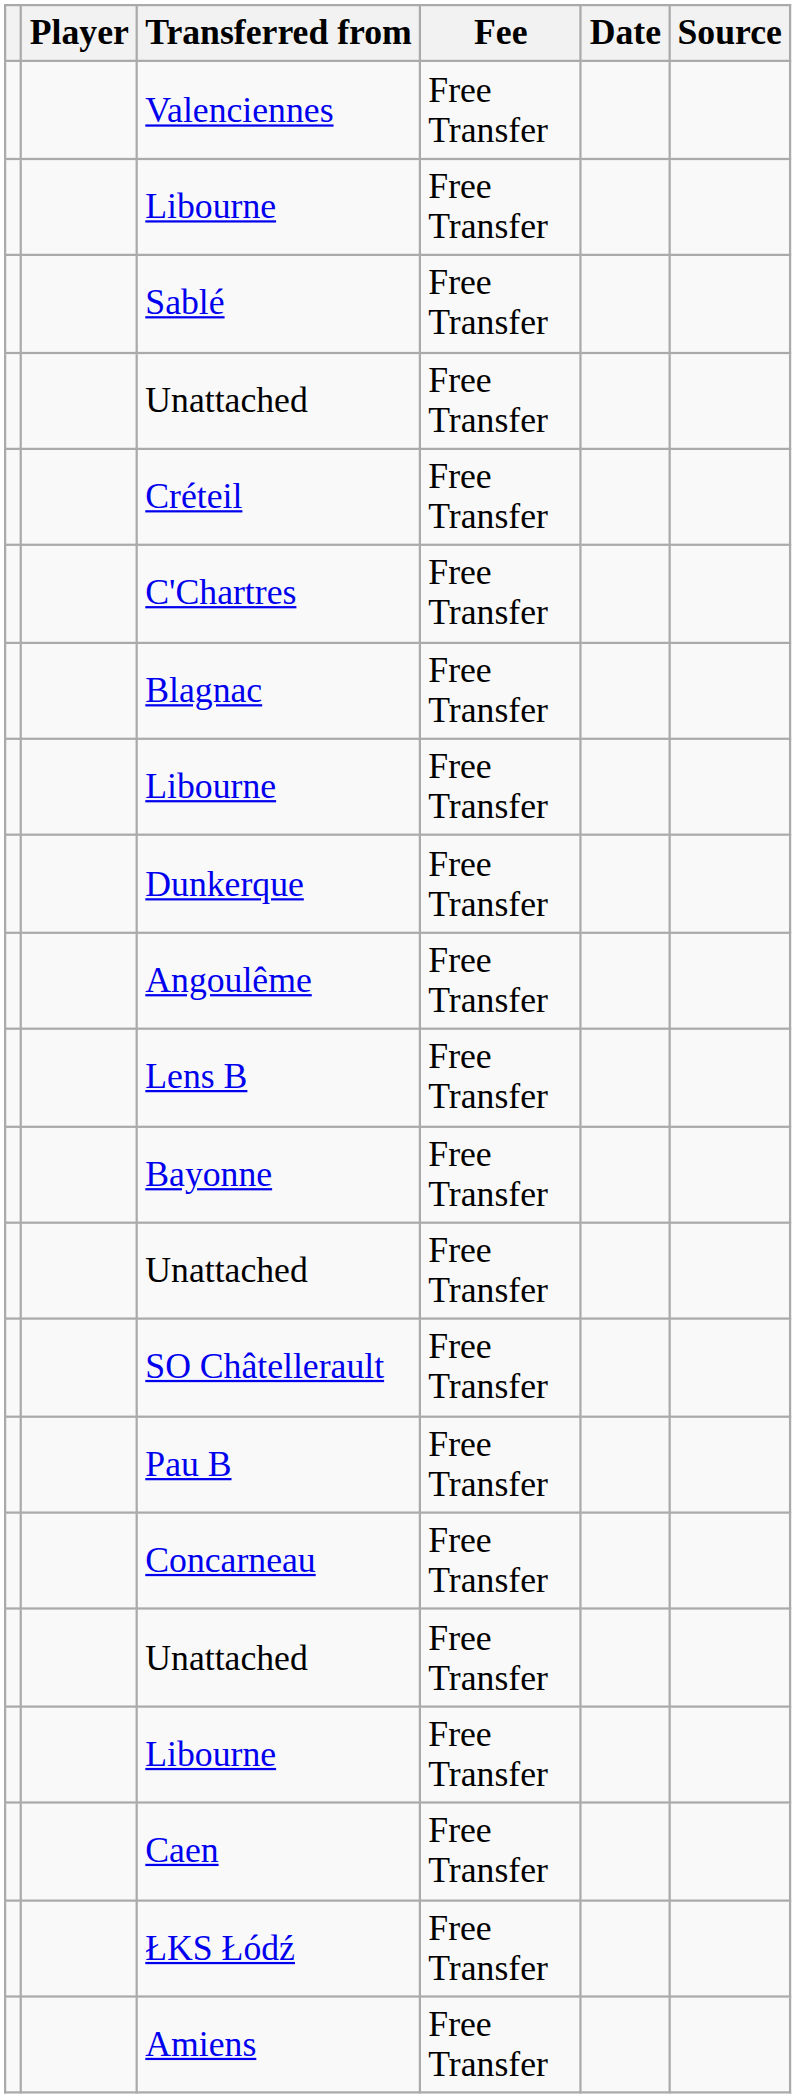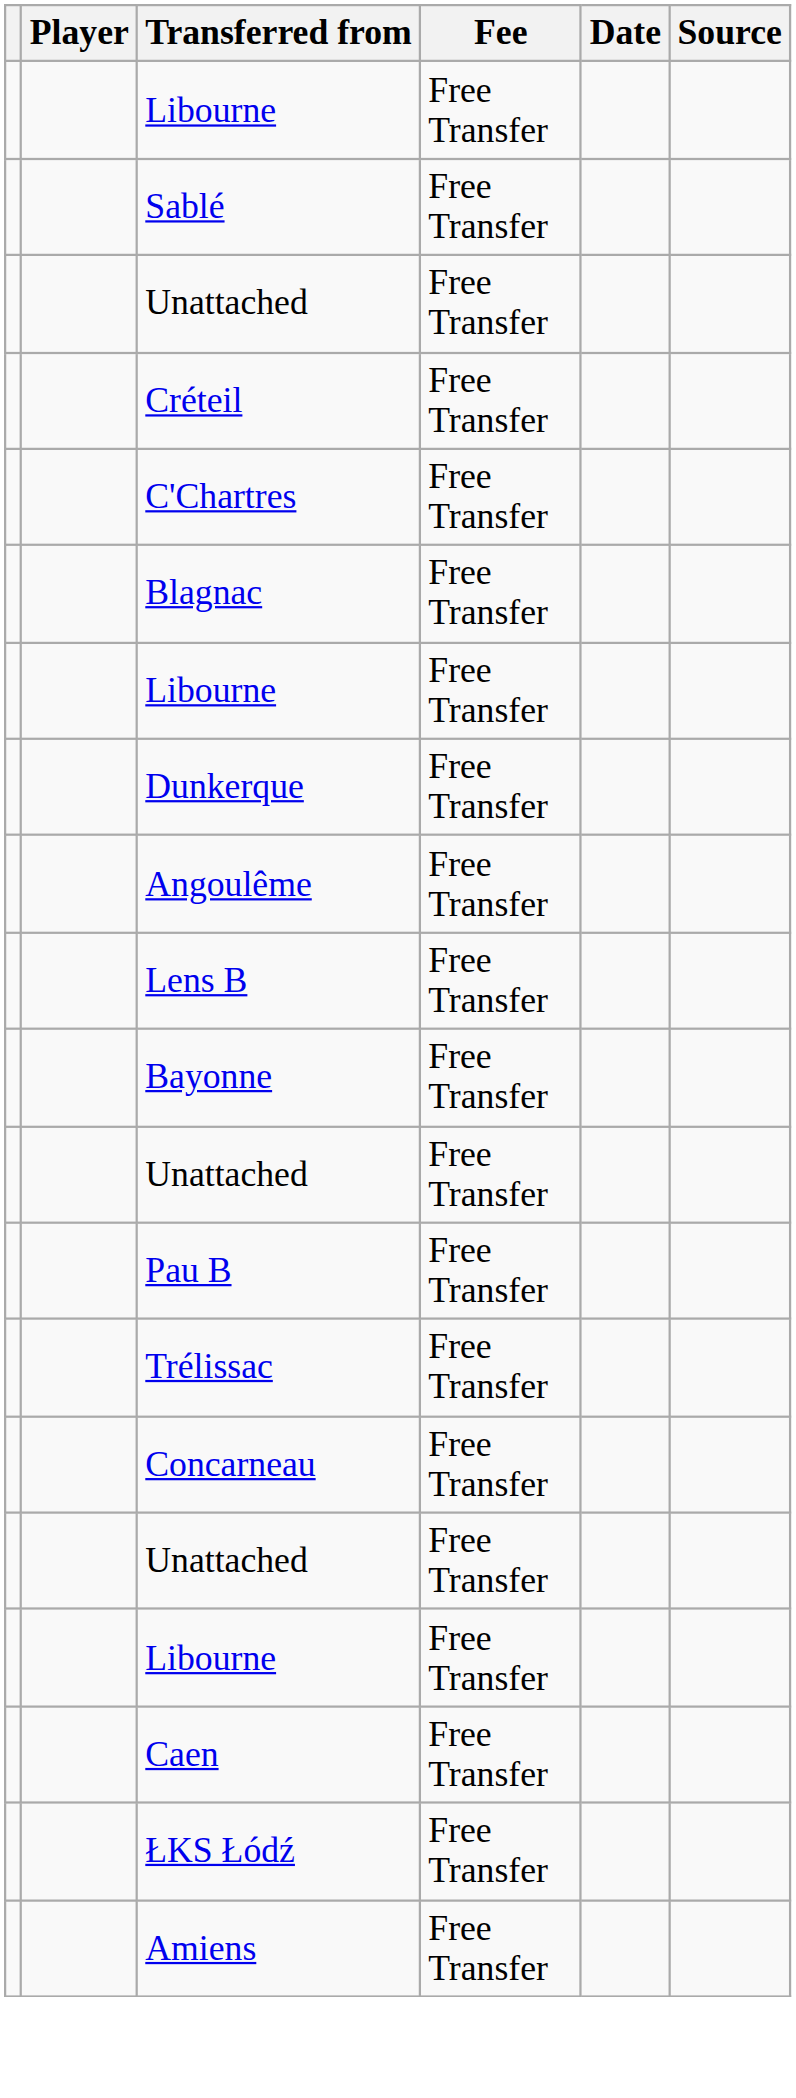 <table class="wikitable plainrowheaders sortable">
 <tr>
 <th></th>
 <th scope="col">Player</th>
 <th>Transferred from</th>
 <th style="width: 65px;">Fee</th>
 <th scope="col">Date</th>
 <th scope="col">Source</th>
-</tr>
-<tr>
-<td align="center"></td>
-<td></td>
-<td> <a href='#'>Valenciennes</a></td>
-<td>Free Transfer</td>
-<td></td>
-<td></td>
 </tr>
 <tr>
 <td align="center"></td>
 <td></td>
 <td> <a href='#'>Libourne</a></td>
 <td>Free Transfer</td>
 <td></td>
 <td></td>
 </tr>
 <tr>
 <td align="center"></td>
 <td></td>
 <td> <a href='#'>Sablé</a></td>
 <td>Free Transfer</td>
 <td></td>
 <td></td>
 </tr>
 <tr>
 <td align="center"></td>
 <td></td>
 <td>Unattached</td>
 <td>Free Transfer</td>
 <td></td>
 <td></td>
 </tr>
 <tr>
 <td align="center"></td>
 <td></td>
 <td> <a href='#'>Créteil</a></td>
 <td>Free Transfer</td>
 <td></td>
 <td></td>
 </tr>
 <tr>
 <td align="center"></td>
 <td></td>
 <td> <a href='#'>C'Chartres</a></td>
 <td>Free Transfer</td>
 <td></td>
 <td></td>
 </tr>
 <tr>
 <td align="center"></td>
 <td></td>
 <td> <a href='#'>Blagnac</a></td>
 <td>Free Transfer</td>
 <td></td>
 <td></td>
 </tr>
 <tr>
 <td align="center"></td>
 <td></td>
 <td> <a href='#'>Libourne</a></td>
 <td>Free Transfer</td>
 <td></td>
 <td></td>
 </tr>
 <tr>
 <td align="center"></td>
 <td></td>
 <td> <a href='#'>Dunkerque</a></td>
 <td>Free Transfer</td>
 <td></td>
 <td></td>
 </tr>
 <tr>
 <td align="center"></td>
 <td></td>
 <td> <a href='#'>Angoulême</a></td>
 <td>Free Transfer</td>
 <td></td>
 <td></td>
 </tr>
 <tr>
 <td align="center"></td>
 <td></td>
 <td> <a href='#'>Lens B</a></td>
 <td>Free Transfer</td>
 <td></td>
 <td></td>
 </tr>
 <tr>
 <td align="center"></td>
 <td></td>
 <td> <a href='#'>Bayonne</a></td>
 <td>Free Transfer</td>
 <td></td>
 <td></td>
 </tr>
 <tr>
 <td align="center"></td>
 <td></td>
 <td>Unattached</td>
 <td>Free Transfer</td>
 <td></td>
 <td></td>
 </tr>
 <tr>
 <td align="center"></td>
 <td></td>
-<td> <a href='#'>SO Châtellerault</a></td>
+<td> <a href='#'>Pau B</a></td>
 <td>Free Transfer</td>
 <td></td>
 <td></td>
 </tr>
 <tr>
 <td align="center"></td>
 <td></td>
-<td> <a href='#'>Pau B</a></td>
+<td> <a href='#'>Trélissac</a></td>
 <td>Free Transfer</td>
 <td></td>
 <td></td>
 </tr>
 <tr>
 <td align="center"></td>
 <td></td>
 <td> <a href='#'>Concarneau</a></td>
 <td>Free Transfer</td>
 <td></td>
 <td></td>
 </tr>
 <tr>
 <td align="center"></td>
 <td></td>
 <td>Unattached</td>
 <td>Free Transfer</td>
 <td></td>
 <td></td>
 </tr>
 <tr>
 <td align="center"></td>
 <td></td>
 <td> <a href='#'>Libourne</a></td>
 <td>Free Transfer</td>
 <td></td>
 <td></td>
 </tr>
 <tr>
 <td align="center"></td>
 <td></td>
 <td> <a href='#'>Caen</a></td>
 <td>Free Transfer</td>
 <td></td>
 <td></td>
 </tr>
 <tr>
 <td align="center"></td>
 <td></td>
 <td> <a href='#'>ŁKS Łódź</a></td>
 <td>Free Transfer</td>
 <td></td>
 <td></td>
 </tr>
 <tr>
 <td align="center"></td>
 <td></td>
 <td> <a href='#'>Amiens</a></td>
 <td>Free Transfer</td>
 <td></td>
 <td></td>
 </tr>
 </table>
